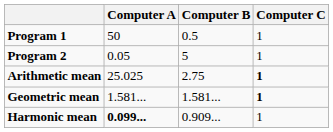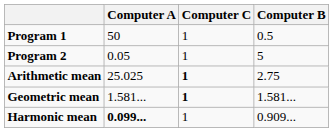 <table class="wikitable">
 <tr>
 <th> </th>
 <th>Computer A</th>
+<th>Computer C</th>
 <th>Computer B</th>
-<th>Computer C</th>
 </tr>
 <tr>
 <td><strong>Program 1</strong></td>
 <td>50</td>
+<td>1</td>
 <td>0.5</td>
-<td>1</td>
 </tr>
 <tr>
 <td><strong>Program 2</strong></td>
 <td>0.05</td>
+<td>1</td>
 <td>5</td>
-<td>1</td>
 </tr>
 <tr>
 <td><strong>Arithmetic mean</strong></td>
 <td>25.025</td>
+<td><strong>1</strong></td>
 <td>2.75</td>
-<td><strong>1</strong></td>
 </tr>
 <tr>
 <td><strong>Geometric mean</strong></td>
 <td>1.581...</td>
+<td><strong>1</strong></td>
 <td>1.581...</td>
-<td><strong>1</strong></td>
 </tr>
 <tr>
 <td><strong>Harmonic mean</strong></td>
 <td><strong>0.099...</strong></td>
+<td>1</td>
 <td>0.909...</td>
-<td>1</td>
 </tr>
 </table>
